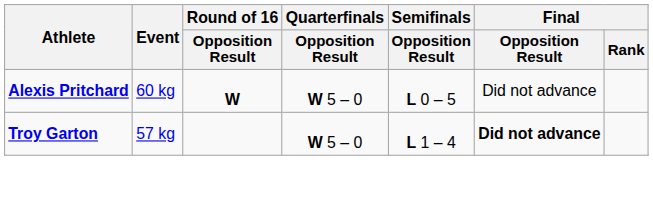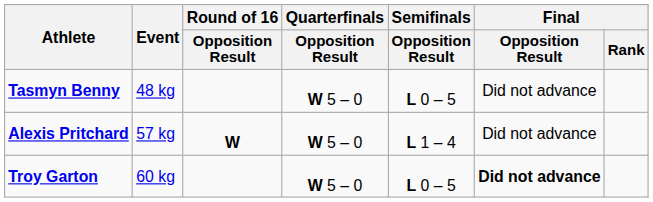 <table class="wikitable" style="font-size:90%;text-align:center;">
 <tr>
 <th rowspan=2>Athlete</th>
 <th rowspan=2>Event</th>
 <th>Round of 16</th>
 <th>Quarterfinals</th>
 <th>Semifinals</th>
 <th colspan=2>Final</th>
 </tr>
 <tr style="font-size:95%">
 <th>Opposition<br>Result</th>
 <th>Opposition<br>Result</th>
 <th>Opposition<br>Result</th>
 <th>Opposition<br>Result</th>
 <th>Rank</th>
 </tr>
 <tr>
-<td style="text-align:left;"><strong><a href='#'>Alexis Pritchard</a></strong></td>
-<td style="text-align:left;"><a href='#'>60 kg</a></td>
-<td><br><strong>W</strong> </td>
+<td style="text-align:left;"><strong><a href='#'>Tasmyn Benny</a></strong></td>
+<td style="text-align:left;"><a href='#'>48 kg</a></td>
+<td></td>
 <td><br><strong>W</strong> 5 – 0</td>
 <td><br><strong>L</strong> 0 – 5</td>
 <td>Did not advance</td>
 <td></td>
 </tr>
 <tr>
+<td style="text-align:left;"><strong><a href='#'>Alexis Pritchard</a></strong></td>
+<td style="text-align:left;"><a href='#'>57 kg</a></td>
+<td><br><strong>W</strong> </td>
+<td><br><strong>W</strong> 5 – 0</td>
+<td><br><strong>L</strong> 1 – 4</td>
+<td>Did not advance</td>
+<td></td>
+</tr>
+<tr>
 <td style="text-align:left;"><strong><a href='#'>Troy Garton</a></strong></td>
-<td style="text-align:left;"><a href='#'>57 kg</a></td>
+<td style="text-align:left;"><a href='#'>60 kg</a></td>
 <td></td>
 <td><br><strong>W</strong> 5 – 0</td>
-<td><br><strong>L</strong> 1 – 4</td>
+<td><br><strong>L</strong> 0 – 5</td>
 <td><strong>Did not advance</strong></td>
 <td></td>
 </tr>
 </table>
